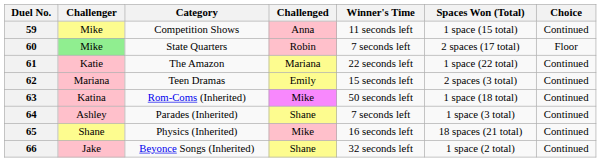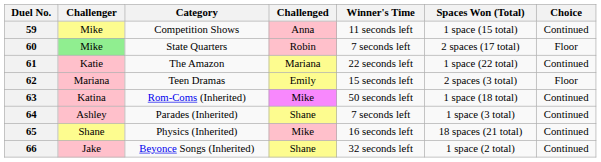 <table class="wikitable sortable mw-collapsible mw-collapsed" style="text-align:center; width:100%">
 <tr>
 <th scope="col">Duel No.</th>
 <th scope="col">Challenger</th>
 <th scope="col">Category</th>
 <th scope="col">Challenged</th>
 <th scope="col">Winner's Time</th>
 <th scope="col">Spaces Won (Total)</th>
 <th scope="col">Choice</th>
 </tr>
 <tr>
 <th>59</th>
 <td style="background:#fdfc8f;">Mike</td>
 <td>Competition Shows</td>
 <td style="background:pink;">Anna</td>
 <td>11 seconds left</td>
 <td>1 space (15 total)</td>
 <td>Continued</td>
 </tr>
 <tr>
 <th>60</th>
 <td style="background:lightgreen;">Mike</td>
 <td>State Quarters</td>
 <td style="background:pink;">Robin</td>
 <td>7 seconds left</td>
 <td>2 spaces (17 total)</td>
 <td>Floor</td>
 </tr>
 <tr>
 <th>61</th>
 <td style="background:pink;">Katie</td>
 <td>The Amazon</td>
 <td style="background:#fdfc8f;">Mariana</td>
 <td>22 seconds left</td>
 <td>1 space (22 total)</td>
 <td>Continued</td>
 </tr>
 <tr>
 <th>62</th>
 <td style="background:pink;">Mariana</td>
 <td>Teen Dramas</td>
 <td style="background:#fdfc8f;">Emily</td>
 <td>15 seconds left</td>
 <td>2 spaces (3 total)</td>
-<td>Continued</td>
+<td>Floor</td>
 </tr>
 <tr>
 <th>63</th>
 <td style="background:pink;">Katina</td>
 <td><a href='#'>Rom-Coms</a> (Inherited)</td>
 <td style="background:#F888FD;">Mike</td>
 <td>50 seconds left</td>
 <td>1 space (18 total)</td>
 <td>Continued</td>
 </tr>
 <tr>
 <th>64</th>
 <td style="background:pink;">Ashley</td>
 <td>Parades (Inherited)</td>
 <td style="background:#fdfc8f;">Shane</td>
 <td>7 seconds left</td>
 <td>1 space (3 total)</td>
 <td>Continued</td>
 </tr>
 <tr>
 <th>65</th>
 <td style="background:#fdfc8f;">Shane</td>
 <td>Physics (Inherited)</td>
 <td style="background:pink;">Mike</td>
 <td>16 seconds left</td>
 <td>18 spaces (21 total)</td>
 <td>Continued</td>
 </tr>
 <tr>
 <th>66</th>
 <td style="background:pink;">Jake</td>
 <td><a href='#'>Beyonce</a> Songs (Inherited)</td>
 <td style="background:#fdfc8f;">Shane</td>
 <td>32 seconds left</td>
 <td>1 space (2 total)</td>
 <td>Continued</td>
 </tr>
 </table>
